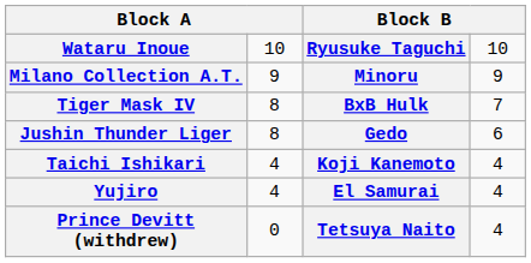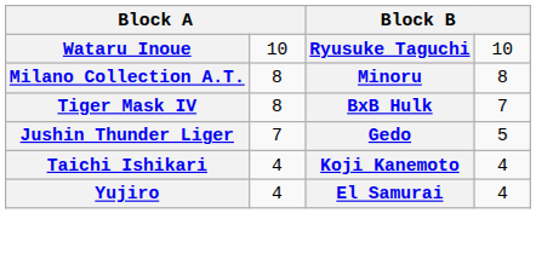 <table class="wikitable" style="margin: 1em auto 1em auto;text-align:center">
 <tr>
 <th colspan="2">Block A</th>
 <th colspan="2">Block B</th>
 </tr>
 <tr>
 <th><a href='#'>Wataru Inoue</a></th>
 <td style="width:35px">10</td>
 <th><a href='#'>Ryusuke Taguchi</a></th>
 <td style="width:35px">10</td>
 </tr>
 <tr>
 <th><a href='#'>Milano Collection A.T.</a></th>
-<td>9</td>
+<td>8</td>
 <th><a href='#'>Minoru</a></th>
-<td>9</td>
+<td>8</td>
 </tr>
 <tr>
 <th><a href='#'>Tiger Mask IV</a></th>
 <td>8</td>
 <th><a href='#'>BxB Hulk</a></th>
 <td>7</td>
 </tr>
 <tr>
 <th><a href='#'>Jushin Thunder Liger</a></th>
-<td>8</td>
+<td>7</td>
 <th><a href='#'>Gedo</a></th>
-<td>6</td>
+<td>5</td>
 </tr>
 <tr>
 <th><a href='#'>Taichi Ishikari</a></th>
 <td>4</td>
 <th><a href='#'>Koji Kanemoto</a></th>
 <td>4</td>
 </tr>
 <tr>
 <th><a href='#'>Yujiro</a></th>
 <td>4</td>
 <th><a href='#'>El Samurai</a></th>
 <td>4</td>
 </tr>
-<tr>
-<th><a href='#'>Prince Devitt</a><br>(withdrew)</th>
-<td>0</td>
-<th><a href='#'>Tetsuya Naito</a></th>
-<td>4</td>
-</tr>
 </table>
